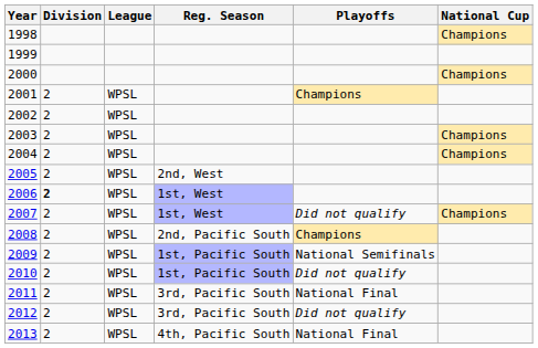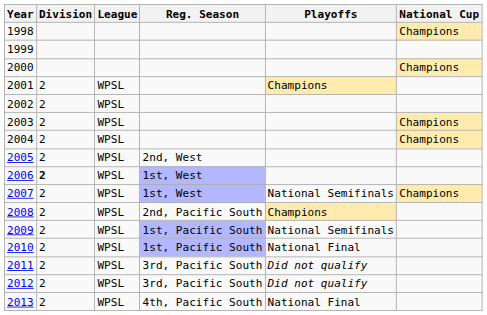 <table class="wikitable">
 <tr>
 <th>Year</th>
 <th>Division</th>
 <th>League</th>
 <th>Reg. Season</th>
 <th>Playoffs</th>
 <th>National Cup</th>
 </tr>
 <tr>
 <td>1998</td>
 <td></td>
 <td></td>
 <td></td>
 <td></td>
 <td bgcolor="FFEBAD">Champions</td>
 </tr>
 <tr>
 <td>1999</td>
 <td></td>
 <td></td>
 <td></td>
 <td></td>
 <td></td>
 </tr>
 <tr>
 <td>2000</td>
 <td></td>
 <td></td>
 <td></td>
 <td></td>
 <td bgcolor="FFEBAD">Champions</td>
 </tr>
 <tr>
 <td>2001</td>
 <td>2</td>
 <td>WPSL</td>
 <td></td>
 <td bgcolor="FFEBAD">Champions</td>
 <td></td>
 </tr>
 <tr>
 <td>2002</td>
 <td>2</td>
 <td>WPSL</td>
 <td></td>
 <td></td>
 <td></td>
 </tr>
 <tr>
 <td>2003</td>
 <td>2</td>
 <td>WPSL</td>
 <td></td>
 <td></td>
 <td bgcolor="FFEBAD">Champions</td>
 </tr>
 <tr>
 <td>2004</td>
 <td>2</td>
 <td>WPSL</td>
 <td></td>
 <td></td>
 <td bgcolor="FFEBAD">Champions</td>
 </tr>
 <tr>
 <td><a href='#'>2005</a></td>
 <td>2</td>
 <td>WPSL</td>
 <td>2nd, West</td>
 <td></td>
 <td></td>
 </tr>
 <tr>
 <td><a href='#'>2006</a></td>
 <td><strong>2</strong></td>
 <td>WPSL</td>
 <td bgcolor="B3B7FF">1st, West</td>
 <td></td>
 <td></td>
 </tr>
 <tr>
 <td><a href='#'>2007</a></td>
 <td>2</td>
 <td>WPSL</td>
 <td bgcolor="B3B7FF">1st, West</td>
-<td><em>Did not qualify</em></td>
+<td>National Semifinals</td>
 <td bgcolor="FFEBAD">Champions</td>
 </tr>
 <tr>
 <td><a href='#'>2008</a></td>
 <td>2</td>
 <td>WPSL</td>
 <td>2nd, Pacific South</td>
 <td bgcolor="FFEBAD">Champions</td>
 <td></td>
 </tr>
 <tr>
 <td><a href='#'>2009</a></td>
 <td>2</td>
 <td>WPSL</td>
 <td bgcolor="B3B7FF">1st, Pacific South</td>
 <td>National Semifinals</td>
 <td></td>
 </tr>
 <tr>
 <td><a href='#'>2010</a></td>
 <td>2</td>
 <td>WPSL</td>
 <td bgcolor="B3B7FF">1st, Pacific South</td>
-<td><em>Did not qualify</em></td>
+<td>National Final</td>
 <td></td>
 </tr>
 <tr>
 <td><a href='#'>2011</a></td>
 <td>2</td>
 <td>WPSL</td>
 <td>3rd, Pacific South</td>
-<td>National Final</td>
+<td><em>Did not qualify</em></td>
 <td></td>
 </tr>
 <tr>
 <td><a href='#'>2012</a></td>
 <td>2</td>
 <td>WPSL</td>
 <td>3rd, Pacific South</td>
 <td><em>Did not qualify</em></td>
 <td></td>
 </tr>
 <tr>
 <td><a href='#'>2013</a></td>
 <td>2</td>
 <td>WPSL</td>
 <td>4th, Pacific South</td>
 <td>National Final</td>
 <td></td>
 </tr>
 </table>
